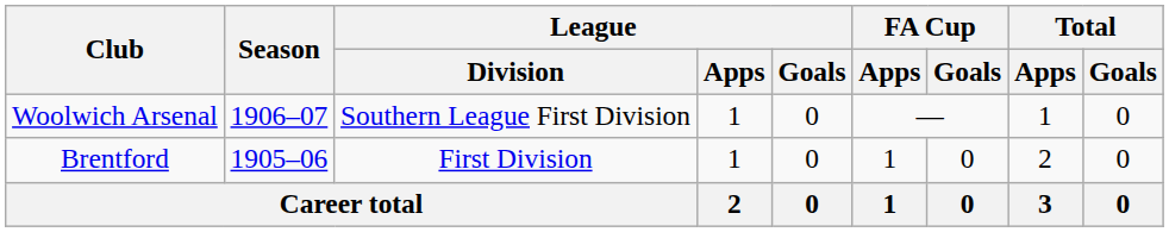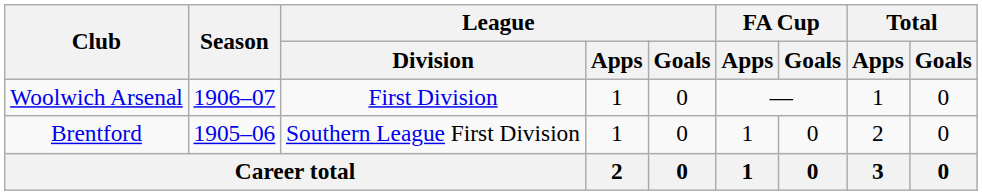 <table class="wikitable" style="text-align: center;">
 <tr>
 <th rowspan="2">Club</th>
 <th rowspan="2">Season</th>
 <th colspan="3">League</th>
 <th colspan="2">FA Cup</th>
 <th colspan="2">Total</th>
 </tr>
 <tr>
 <th>Division</th>
 <th>Apps</th>
 <th>Goals</th>
 <th>Apps</th>
 <th>Goals</th>
 <th>Apps</th>
 <th>Goals</th>
 </tr>
 <tr>
 <td><a href='#'>Woolwich Arsenal</a></td>
 <td><a href='#'>1906–07</a></td>
-<td><a href='#'>Southern League</a> First Division</td>
+<td><a href='#'>First Division</a></td>
 <td>1</td>
 <td>0</td>
 <td colspan="2">—</td>
 <td>1</td>
 <td>0</td>
 </tr>
 <tr>
 <td><a href='#'>Brentford</a></td>
 <td><a href='#'>1905–06</a></td>
-<td><a href='#'>First Division</a></td>
+<td><a href='#'>Southern League</a> First Division</td>
 <td>1</td>
 <td>0</td>
 <td>1</td>
 <td>0</td>
 <td>2</td>
 <td>0</td>
 </tr>
 <tr>
 <th colspan="3">Career total</th>
 <th>2</th>
 <th>0</th>
 <th>1</th>
 <th>0</th>
 <th>3</th>
 <th>0</th>
 </tr>
 </table>
